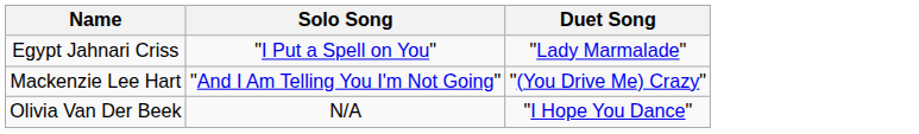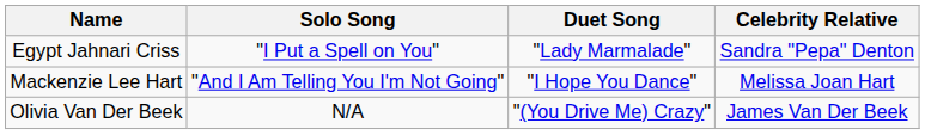 <table class="wikitable" style="text-align:center;">
 <tr>
 <th>Name<br></th>
 <th>Solo Song<br></th>
 <th>Duet Song<br></th>
+<th>Celebrity Relative<br></th>
 </tr>
 <tr>
 <td>Egypt Jahnari Criss</td>
 <td>"<a href='#'>I Put a Spell on You</a>"<br></td>
 <td>"<a href='#'>Lady Marmalade</a>"<br></td>
+<td><a href='#'>Sandra "Pepa" Denton</a><br></td>
 </tr>
 <tr>
 <td>Mackenzie Lee Hart</td>
 <td>"<a href='#'>And I Am Telling You I'm Not Going</a>"<br></td>
-<td>"<a href='#'>(You Drive Me) Crazy</a>"<br></td>
+<td>"<a href='#'>I Hope You Dance</a>"<br></td>
+<td><a href='#'>Melissa Joan Hart</a><br></td>
 </tr>
 <tr>
 <td>Olivia Van Der Beek</td>
 <td>N/A</td>
-<td>"<a href='#'>I Hope You Dance</a>"<br></td>
+<td>"<a href='#'>(You Drive Me) Crazy</a>"<br></td>
+<td><a href='#'>James Van Der Beek</a><br></td>
 </tr>
 </table>
